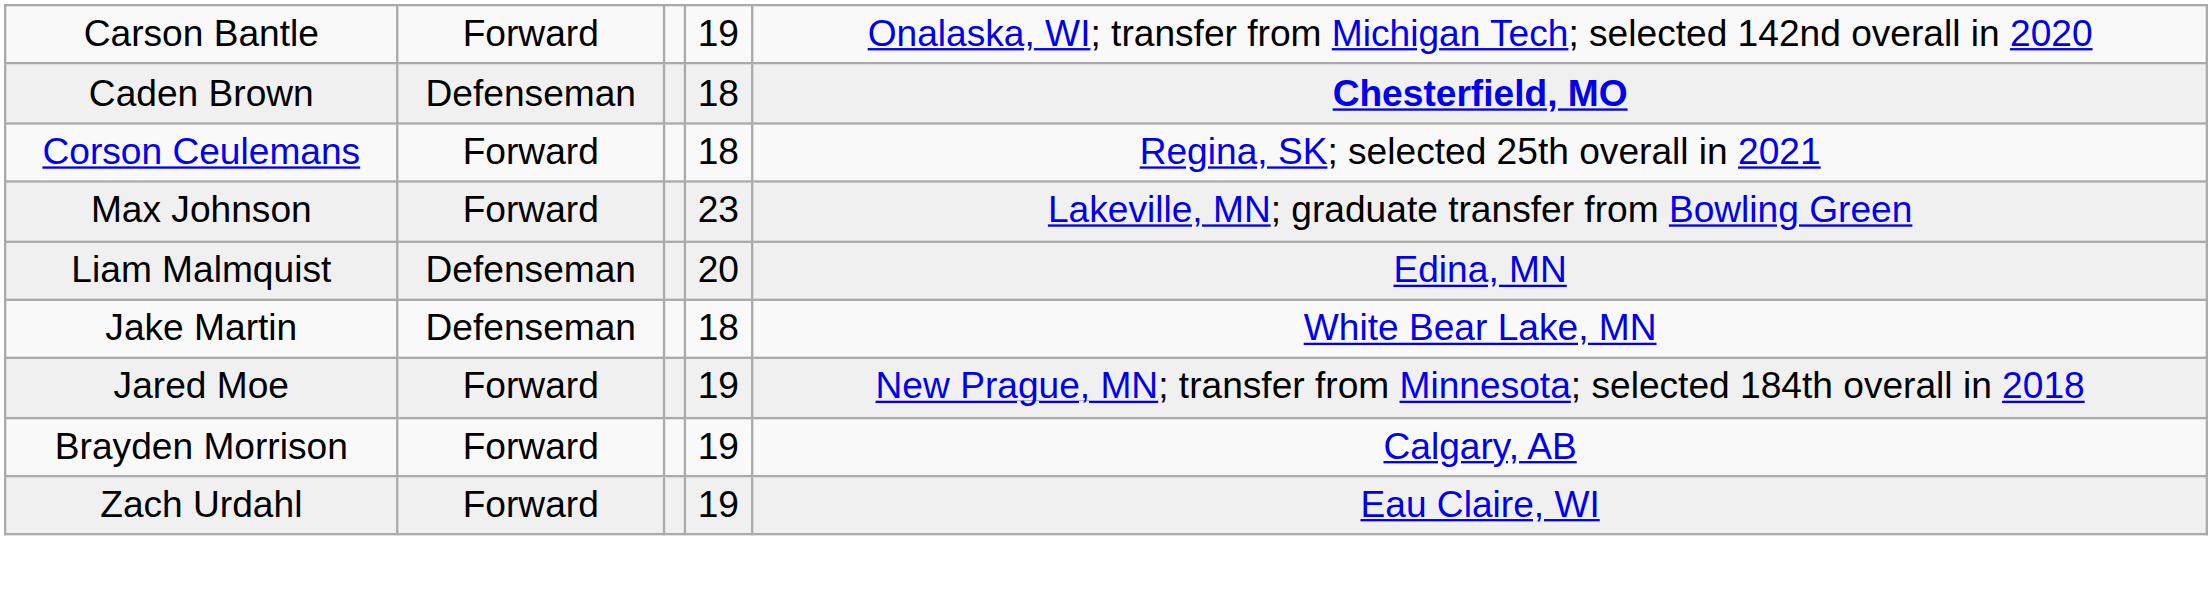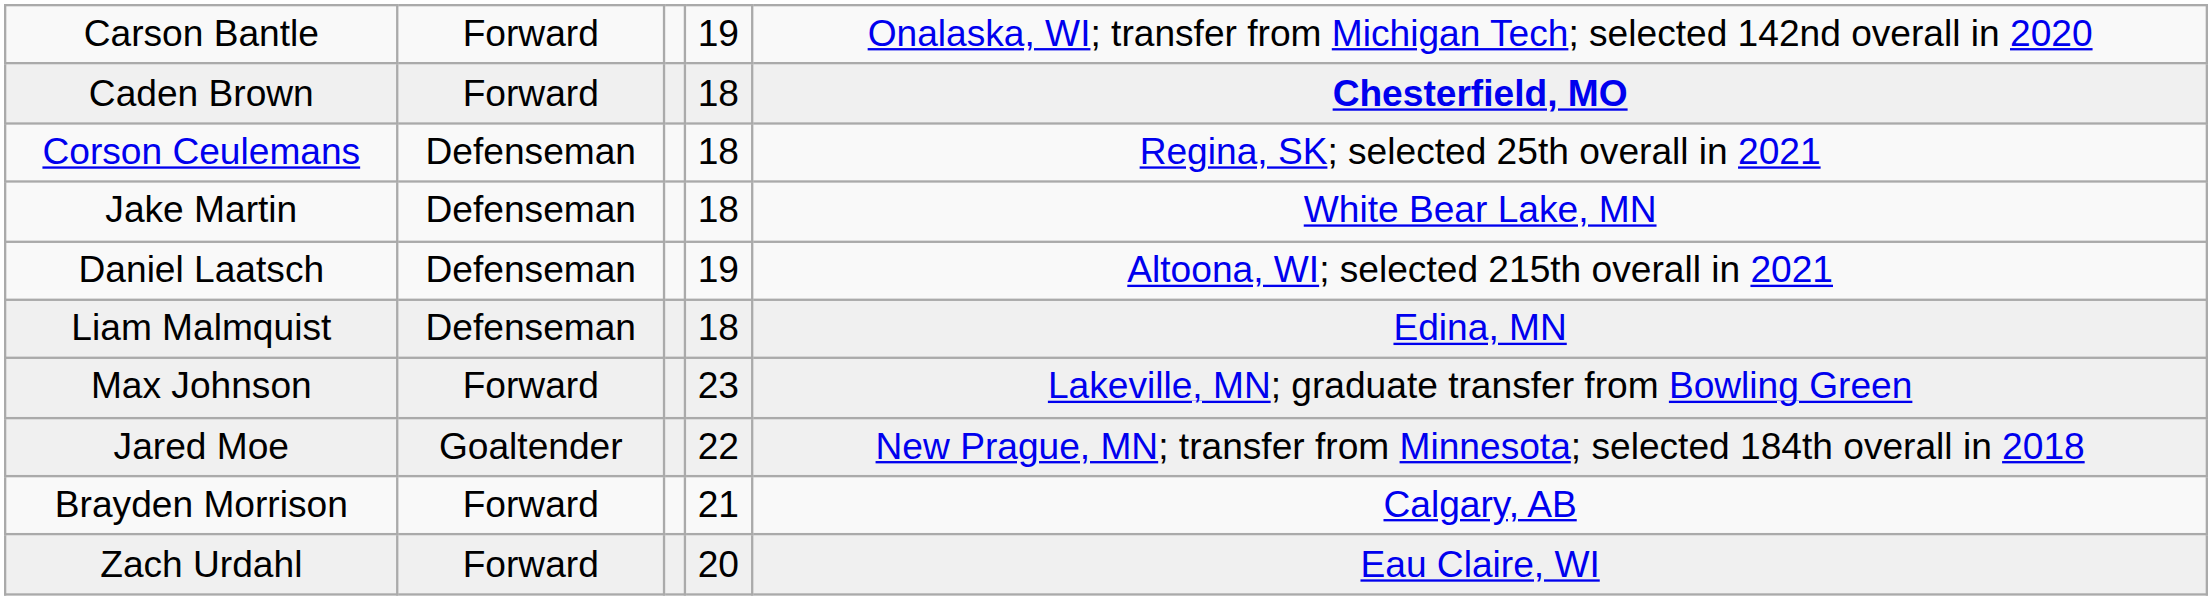 <table class="wikitable" width="60%">
 <tr align="center" bgcolor="">
 <td>Carson Bantle</td>
 <td>Forward</td>
 <td></td>
 <td>19</td>
 <td><a href='#'>Onalaska, WI</a>; transfer from <a href='#'>Michigan Tech</a>; selected 142nd overall in <a href='#'>2020</a></td>
 </tr>
 <tr align="center" bgcolor="f0f0f0">
 <td>Caden Brown</td>
-<td>Defenseman</td>
+<td>Forward</td>
 <td></td>
 <td>18</td>
 <td><strong><a href='#'>Chesterfield, MO</a></strong></td>
 </tr>
 <tr align="center" bgcolor="">
 <td><a href='#'>Corson Ceulemans</a></td>
-<td>Forward</td>
+<td>Defenseman</td>
 <td></td>
 <td>18</td>
 <td><a href='#'>Regina, SK</a>; selected 25th overall in <a href='#'>2021</a></td>
+</tr>
+<tr align="center" bgcolor="">
+<td>Jake Martin</td>
+<td>Defenseman</td>
+<td></td>
+<td>18</td>
+<td><a href='#'>White Bear Lake, MN</a></td>
+</tr>
+<tr align="center" bgcolor="">
+<td>Daniel Laatsch</td>
+<td>Defenseman</td>
+<td></td>
+<td>19</td>
+<td><a href='#'>Altoona, WI</a>; selected 215th overall in <a href='#'>2021</a></td>
+</tr>
+<tr align="center" bgcolor="f0f0f0">
+<td>Liam Malmquist</td>
+<td>Defenseman</td>
+<td></td>
+<td>18</td>
+<td><a href='#'>Edina, MN</a></td>
 </tr>
 <tr align="center" bgcolor="f0f0f0">
 <td>Max Johnson</td>
 <td>Forward</td>
 <td></td>
 <td>23</td>
 <td><a href='#'>Lakeville, MN</a>; graduate transfer from <a href='#'>Bowling Green</a></td>
 </tr>
 <tr align="center" bgcolor="f0f0f0">
-<td>Liam Malmquist</td>
-<td>Defenseman</td>
+<td>Jared Moe</td>
+<td>Goaltender</td>
 <td></td>
-<td>20</td>
-<td><a href='#'>Edina, MN</a></td>
-</tr>
-<tr align="center" bgcolor="">
-<td>Jake Martin</td>
-<td>Defenseman</td>
-<td></td>
-<td>18</td>
-<td><a href='#'>White Bear Lake, MN</a></td>
-</tr>
-<tr align="center" bgcolor="f0f0f0">
-<td>Jared Moe</td>
-<td>Forward</td>
-<td></td>
-<td>19</td>
+<td>22</td>
 <td><a href='#'>New Prague, MN</a>; transfer from <a href='#'>Minnesota</a>; selected 184th overall in <a href='#'>2018</a></td>
 </tr>
 <tr align="center" bgcolor="">
 <td>Brayden Morrison</td>
 <td>Forward</td>
 <td></td>
-<td>19</td>
+<td>21</td>
 <td><a href='#'>Calgary, AB</a></td>
 </tr>
 <tr align="center" bgcolor="f0f0f0">
 <td>Zach Urdahl</td>
 <td>Forward</td>
 <td></td>
-<td>19</td>
+<td>20</td>
 <td><a href='#'>Eau Claire, WI</a></td>
 </tr>
 </table>
